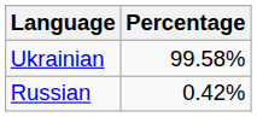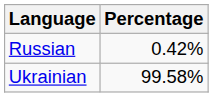 <table class="wikitable">
 <tr>
 <th>Language</th>
 <th>Percentage</th>
 </tr>
 <tr>
+<td><a href='#'>Russian</a></td>
+<td align="right">0.42%</td>
+</tr>
+<tr>
 <td><a href='#'>Ukrainian</a></td>
 <td align="right">99.58%</td>
 </tr>
-<tr>
-<td><a href='#'>Russian</a></td>
-<td align="right">0.42%</td>
-</tr>
 </table>
